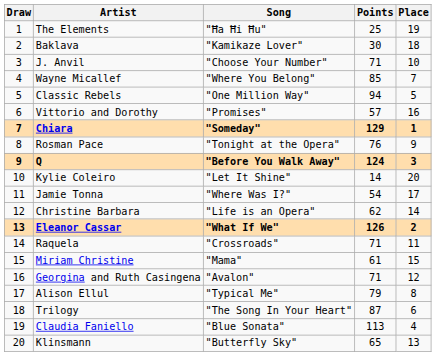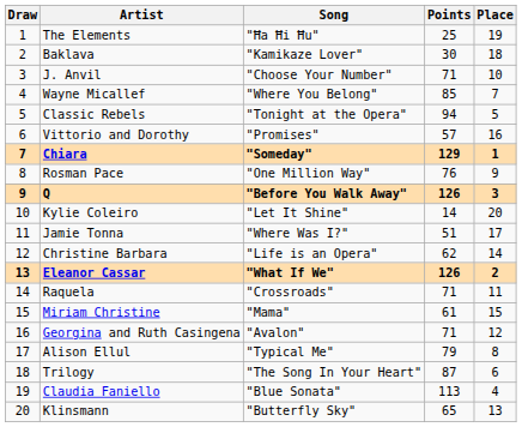 <table class="sortable wikitable" style="margin: 1em auto 1em auto; text-align:center">
 <tr>
 <th>Draw</th>
 <th>Artist</th>
 <th>Song</th>
 <th>Points</th>
 <th>Place</th>
 </tr>
 <tr>
 <td>1</td>
 <td align="left" data-sort-value="Elements, The">The Elements</td>
 <td align="left">"Ħa Ħi Ħu"</td>
 <td>25</td>
 <td>19</td>
 </tr>
 <tr>
 <td>2</td>
 <td align="left">Baklava</td>
 <td align="left">"Kamikaze Lover"</td>
 <td>30</td>
 <td>18</td>
 </tr>
 <tr>
 <td>3</td>
 <td align="left">J. Anvil</td>
 <td align="left">"Choose Your Number"</td>
 <td>71</td>
 <td>10</td>
 </tr>
 <tr>
 <td>4</td>
 <td align="left">Wayne Micallef</td>
 <td align="left">"Where You Belong"</td>
 <td>85</td>
 <td>7</td>
 </tr>
 <tr>
 <td>5</td>
 <td align="left">Classic Rebels</td>
-<td align="left">"One Million Way"</td>
+<td align="left">"Tonight at the Opera"</td>
 <td>94</td>
 <td>5</td>
 </tr>
 <tr>
 <td>6</td>
 <td align="left">Vittorio and Dorothy</td>
 <td align="left">"Promises"</td>
 <td>57</td>
 <td>16</td>
 </tr>
 <tr style="font-weight:bold; background:navajowhite;">
 <td>7</td>
 <td align="left"><a href='#'>Chiara</a></td>
 <td align="left">"Someday"</td>
 <td>129</td>
 <td>1</td>
 </tr>
 <tr>
 <td>8</td>
 <td align="left">Rosman Pace</td>
-<td align="left">"Tonight at the Opera"</td>
+<td align="left">"One Million Way"</td>
 <td>76</td>
 <td>9</td>
 </tr>
 <tr style="font-weight:bold; background:navajowhite;">
 <td>9</td>
 <td align="left">Q</td>
 <td align="left">"Before You Walk Away"</td>
-<td>124</td>
+<td>126</td>
 <td>3</td>
 </tr>
 <tr>
 <td>10</td>
 <td align="left">Kylie Coleiro</td>
 <td align="left">"Let It Shine"</td>
 <td>14</td>
 <td>20</td>
 </tr>
 <tr>
 <td>11</td>
 <td align="left">Jamie Tonna</td>
 <td align="left">"Where Was I?"</td>
-<td>54</td>
+<td>51</td>
 <td>17</td>
 </tr>
 <tr>
 <td>12</td>
 <td align="left">Christine Barbara</td>
 <td align="left">"Life is an Opera"</td>
 <td>62</td>
 <td>14</td>
 </tr>
 <tr style="font-weight:bold; background:navajowhite;">
 <td>13</td>
 <td align="left"><a href='#'>Eleanor Cassar</a></td>
 <td align="left">"What If We"</td>
 <td>126</td>
 <td>2</td>
 </tr>
 <tr>
 <td>14</td>
 <td align="left">Raquela</td>
 <td align="left">"Crossroads"</td>
 <td>71</td>
 <td>11</td>
 </tr>
 <tr>
 <td>15</td>
 <td align="left"><a href='#'>Miriam Christine</a></td>
 <td align="left">"Mama"</td>
 <td>61</td>
 <td>15</td>
 </tr>
 <tr>
 <td>16</td>
 <td align="left"><a href='#'>Georgina</a> and Ruth Casingena</td>
 <td align="left">"Avalon"</td>
 <td>71</td>
 <td>12</td>
 </tr>
 <tr>
 <td>17</td>
 <td align="left">Alison Ellul</td>
 <td align="left">"Typical Me"</td>
 <td>79</td>
 <td>8</td>
 </tr>
 <tr>
 <td>18</td>
 <td align="left">Trilogy</td>
 <td align="left">"The Song In Your Heart"</td>
 <td>87</td>
 <td>6</td>
 </tr>
 <tr>
 <td>19</td>
 <td align="left"><a href='#'>Claudia Faniello</a></td>
 <td align="left">"Blue Sonata"</td>
 <td>113</td>
 <td>4</td>
 </tr>
 <tr>
 <td>20</td>
 <td align="left">Klinsmann</td>
 <td align="left">"Butterfly Sky"</td>
 <td>65</td>
 <td>13</td>
 </tr>
 </table>
